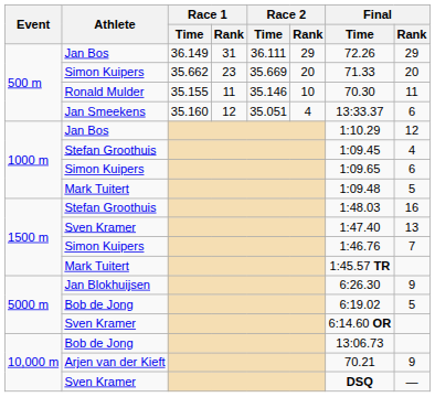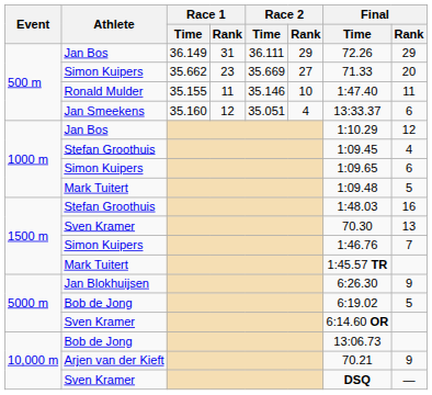 <table class="wikitable" border="1" style="font-size:90%">
 <tr>
 <th rowspan=2>Event</th>
 <th rowspan=2>Athlete</th>
 <th colspan=2>Race 1</th>
 <th colspan=2>Race 2</th>
 <th colspan=2>Final</th>
 </tr>
 <tr>
 <th>Time</th>
 <th>Rank</th>
 <th>Time</th>
 <th>Rank</th>
 <th>Time</th>
 <th>Rank</th>
 </tr>
 <tr>
 <td rowspan=4><a href='#'>500 m</a></td>
 <td><a href='#'>Jan Bos</a></td>
 <td align=center>36.149</td>
 <td align=center>31</td>
 <td align=center>36.111</td>
 <td align=center>29</td>
 <td align=center>72.26</td>
 <td align=center>29</td>
 </tr>
 <tr>
 <td><a href='#'>Simon Kuipers</a></td>
 <td align=center>35.662</td>
 <td align=center>23</td>
 <td align=center>35.669</td>
-<td align=center>20</td>
+<td align=center>27</td>
 <td align=center>71.33</td>
 <td align=center>20</td>
 </tr>
 <tr>
 <td><a href='#'>Ronald Mulder</a></td>
 <td align=center>35.155</td>
 <td align=center>11</td>
 <td align=center>35.146</td>
 <td align=center>10</td>
-<td align=center>70.30</td>
+<td align=center>1:47.40</td>
 <td align=center>11</td>
 </tr>
 <tr>
 <td><a href='#'>Jan Smeekens</a></td>
 <td align=center>35.160</td>
 <td align=center>12</td>
 <td align=center>35.051</td>
 <td align=center>4</td>
 <td align=center>13:33.37</td>
 <td align=center>6</td>
 </tr>
 <tr>
 <td rowspan=4><a href='#'>1000 m</a></td>
 <td><a href='#'>Jan Bos</a></td>
 <td colspan=4 bgcolor=wheat></td>
 <td align=center>1:10.29</td>
 <td align=center>12</td>
 </tr>
 <tr>
 <td><a href='#'>Stefan Groothuis</a></td>
 <td colspan=4 bgcolor=wheat></td>
 <td align=center>1:09.45</td>
 <td align=center>4</td>
 </tr>
 <tr>
 <td><a href='#'>Simon Kuipers</a></td>
 <td colspan=4 bgcolor=wheat></td>
 <td align=center>1:09.65</td>
 <td align=center>6</td>
 </tr>
 <tr>
 <td><a href='#'>Mark Tuitert</a></td>
 <td colspan=4 bgcolor=wheat></td>
 <td align=center>1:09.48</td>
 <td align=center>5</td>
 </tr>
 <tr>
 <td rowspan=4><a href='#'>1500 m</a></td>
 <td><a href='#'>Stefan Groothuis</a></td>
 <td colspan=4 bgcolor=wheat></td>
 <td align=center>1:48.03</td>
 <td align=center>16</td>
 </tr>
 <tr>
 <td><a href='#'>Sven Kramer</a></td>
 <td colspan=4 bgcolor=wheat></td>
-<td align=center>1:47.40</td>
+<td align=center>70.30</td>
 <td align=center>13</td>
 </tr>
 <tr>
 <td><a href='#'>Simon Kuipers</a></td>
 <td colspan=4 bgcolor=wheat></td>
 <td align=center>1:46.76</td>
 <td align=center>7</td>
 </tr>
 <tr>
 <td><a href='#'>Mark Tuitert</a></td>
 <td colspan=4 bgcolor=wheat></td>
 <td align=center>1:45.57 <strong>TR</strong></td>
 <td align=center></td>
 </tr>
 <tr>
 <td rowspan=3><a href='#'>5000 m</a></td>
 <td><a href='#'>Jan Blokhuijsen</a></td>
 <td colspan=4 bgcolor=wheat></td>
 <td align=center>6:26.30</td>
 <td align=center>9</td>
 </tr>
 <tr>
 <td><a href='#'>Bob de Jong</a></td>
 <td colspan=4 bgcolor=wheat></td>
 <td align=center>6:19.02</td>
 <td align=center>5</td>
 </tr>
 <tr>
 <td><a href='#'>Sven Kramer</a></td>
 <td colspan=4 bgcolor=wheat></td>
 <td align=center>6:14.60 <strong>OR</strong></td>
 <td align=center></td>
 </tr>
 <tr>
 <td rowspan=3><a href='#'>10,000 m</a></td>
 <td><a href='#'>Bob de Jong</a></td>
 <td colspan=4 bgcolor=wheat></td>
 <td align=center>13:06.73</td>
 <td align=center></td>
 </tr>
 <tr>
 <td><a href='#'>Arjen van der Kieft</a></td>
 <td colspan=4 bgcolor=wheat></td>
 <td align=center>70.21</td>
 <td align=center>9</td>
 </tr>
 <tr>
 <td><a href='#'>Sven Kramer</a></td>
 <td colspan=4 bgcolor=wheat></td>
 <td align=center><strong>DSQ</strong></td>
 <td align=center>—</td>
 </tr>
 </table>
